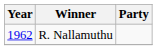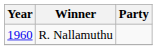 <table class="wikitable sortable">
 <tr>
 <th>Year</th>
 <th>Winner</th>
 <th colspan="2">Party</th>
 </tr>
 <tr>
-<td><a href='#'>1962</a></td>
+<td><a href='#'>1960</a></td>
 <td>R. Nallamuthu</td>
 <td></td>
 </tr>
 <tr>
 </tr>
 </table>
